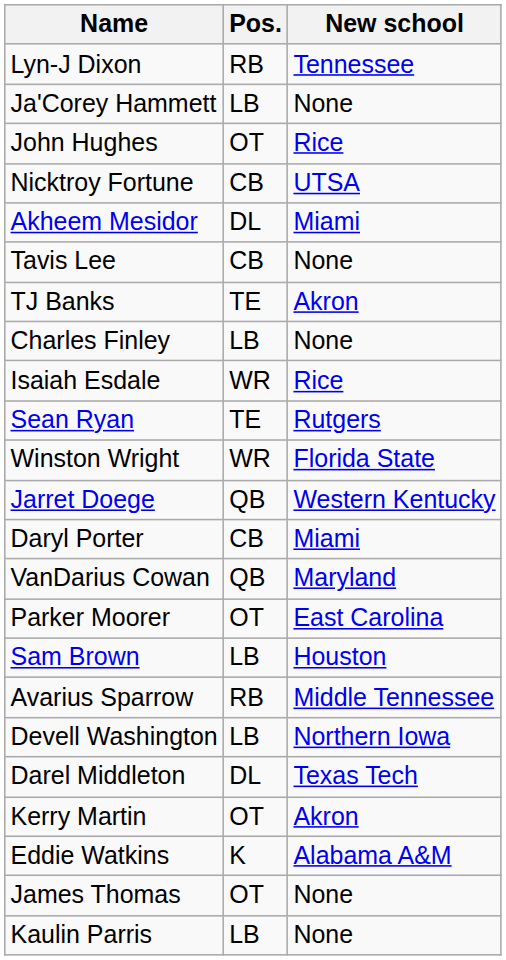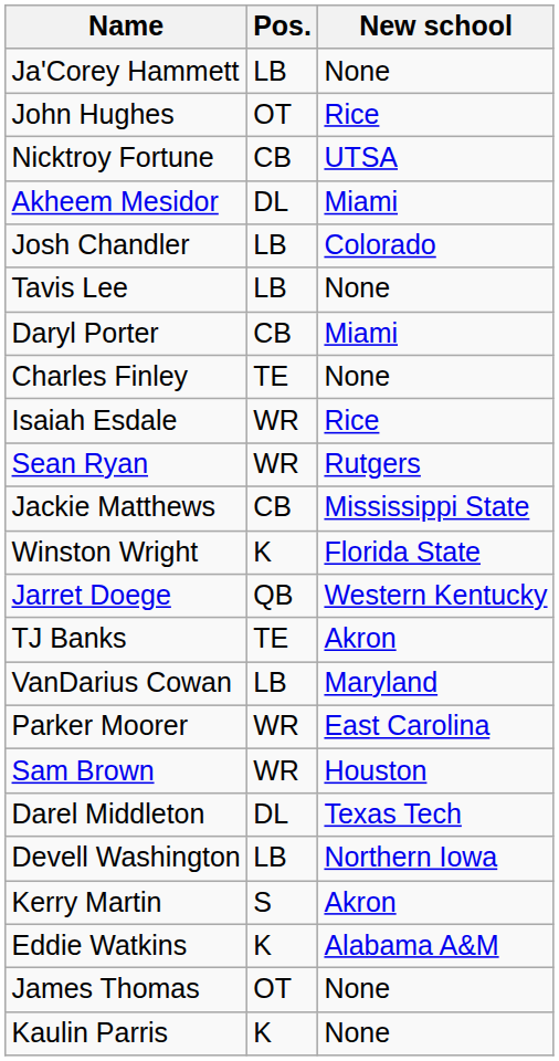 <table class="wikitable sortable">
 <tr>
 <th>Name</th>
 <th>Pos.</th>
 <th class="unsortable">New school</th>
-</tr>
-<tr>
-<td>Lyn-J Dixon</td>
-<td>RB</td>
-<td><a href='#'>Tennessee</a></td>
 </tr>
 <tr>
 <td>Ja'Corey Hammett</td>
 <td>LB</td>
 <td>None</td>
 </tr>
 <tr>
 <td>John Hughes</td>
 <td>OT</td>
 <td><a href='#'>Rice</a></td>
 </tr>
 <tr>
 <td>Nicktroy Fortune</td>
 <td>CB</td>
 <td><a href='#'>UTSA</a></td>
 </tr>
 <tr>
 <td><a href='#'>Akheem Mesidor</a></td>
 <td>DL</td>
 <td><a href='#'>Miami</a></td>
 </tr>
 <tr>
+<td>Josh Chandler</td>
+<td>LB</td>
+<td><a href='#'>Colorado</a></td>
+</tr>
+<tr>
 <td>Tavis Lee</td>
-<td>CB</td>
+<td>LB</td>
 <td>None</td>
 </tr>
 <tr>
-<td>TJ Banks</td>
-<td>TE</td>
-<td><a href='#'>Akron</a></td>
+<td>Daryl Porter</td>
+<td>CB</td>
+<td><a href='#'>Miami</a></td>
 </tr>
 <tr>
 <td>Charles Finley</td>
-<td>LB</td>
+<td>TE</td>
 <td>None</td>
 </tr>
 <tr>
 <td>Isaiah Esdale</td>
 <td>WR</td>
 <td><a href='#'>Rice</a></td>
 </tr>
 <tr>
 <td><a href='#'>Sean Ryan</a></td>
-<td>TE</td>
+<td>WR</td>
 <td><a href='#'>Rutgers</a></td>
 </tr>
 <tr>
+<td>Jackie Matthews</td>
+<td>CB</td>
+<td><a href='#'>Mississippi State</a></td>
+</tr>
+<tr>
 <td>Winston Wright</td>
-<td>WR</td>
+<td>K</td>
 <td><a href='#'>Florida State</a></td>
 </tr>
 <tr>
 <td><a href='#'>Jarret Doege</a></td>
 <td>QB</td>
 <td><a href='#'>Western Kentucky</a></td>
 </tr>
 <tr>
-<td>Daryl Porter</td>
-<td>CB</td>
-<td><a href='#'>Miami</a></td>
+<td>TJ Banks</td>
+<td>TE</td>
+<td><a href='#'>Akron</a></td>
 </tr>
 <tr>
 <td>VanDarius Cowan</td>
-<td>QB</td>
+<td>LB</td>
 <td><a href='#'>Maryland</a></td>
 </tr>
 <tr>
 <td>Parker Moorer</td>
-<td>OT</td>
+<td>WR</td>
 <td><a href='#'>East Carolina</a></td>
 </tr>
 <tr>
 <td><a href='#'>Sam Brown</a></td>
-<td>LB</td>
+<td>WR</td>
 <td><a href='#'>Houston</a></td>
 </tr>
 <tr>
-<td>Avarius Sparrow</td>
-<td>RB</td>
-<td><a href='#'>Middle Tennessee</a></td>
+<td>Darel Middleton</td>
+<td>DL</td>
+<td><a href='#'>Texas Tech</a></td>
 </tr>
 <tr>
 <td>Devell Washington</td>
 <td>LB</td>
 <td><a href='#'>Northern Iowa</a></td>
 </tr>
 <tr>
-<td>Darel Middleton</td>
-<td>DL</td>
-<td><a href='#'>Texas Tech</a></td>
-</tr>
-<tr>
 <td>Kerry Martin</td>
-<td>OT</td>
+<td>S</td>
 <td><a href='#'>Akron</a></td>
 </tr>
 <tr>
 <td>Eddie Watkins</td>
 <td>K</td>
 <td><a href='#'>Alabama A&M</a></td>
 </tr>
 <tr>
 <td>James Thomas</td>
 <td>OT</td>
 <td>None</td>
 </tr>
 <tr>
 <td>Kaulin Parris</td>
-<td>LB</td>
+<td>K</td>
 <td>None</td>
 </tr>
 </table>
